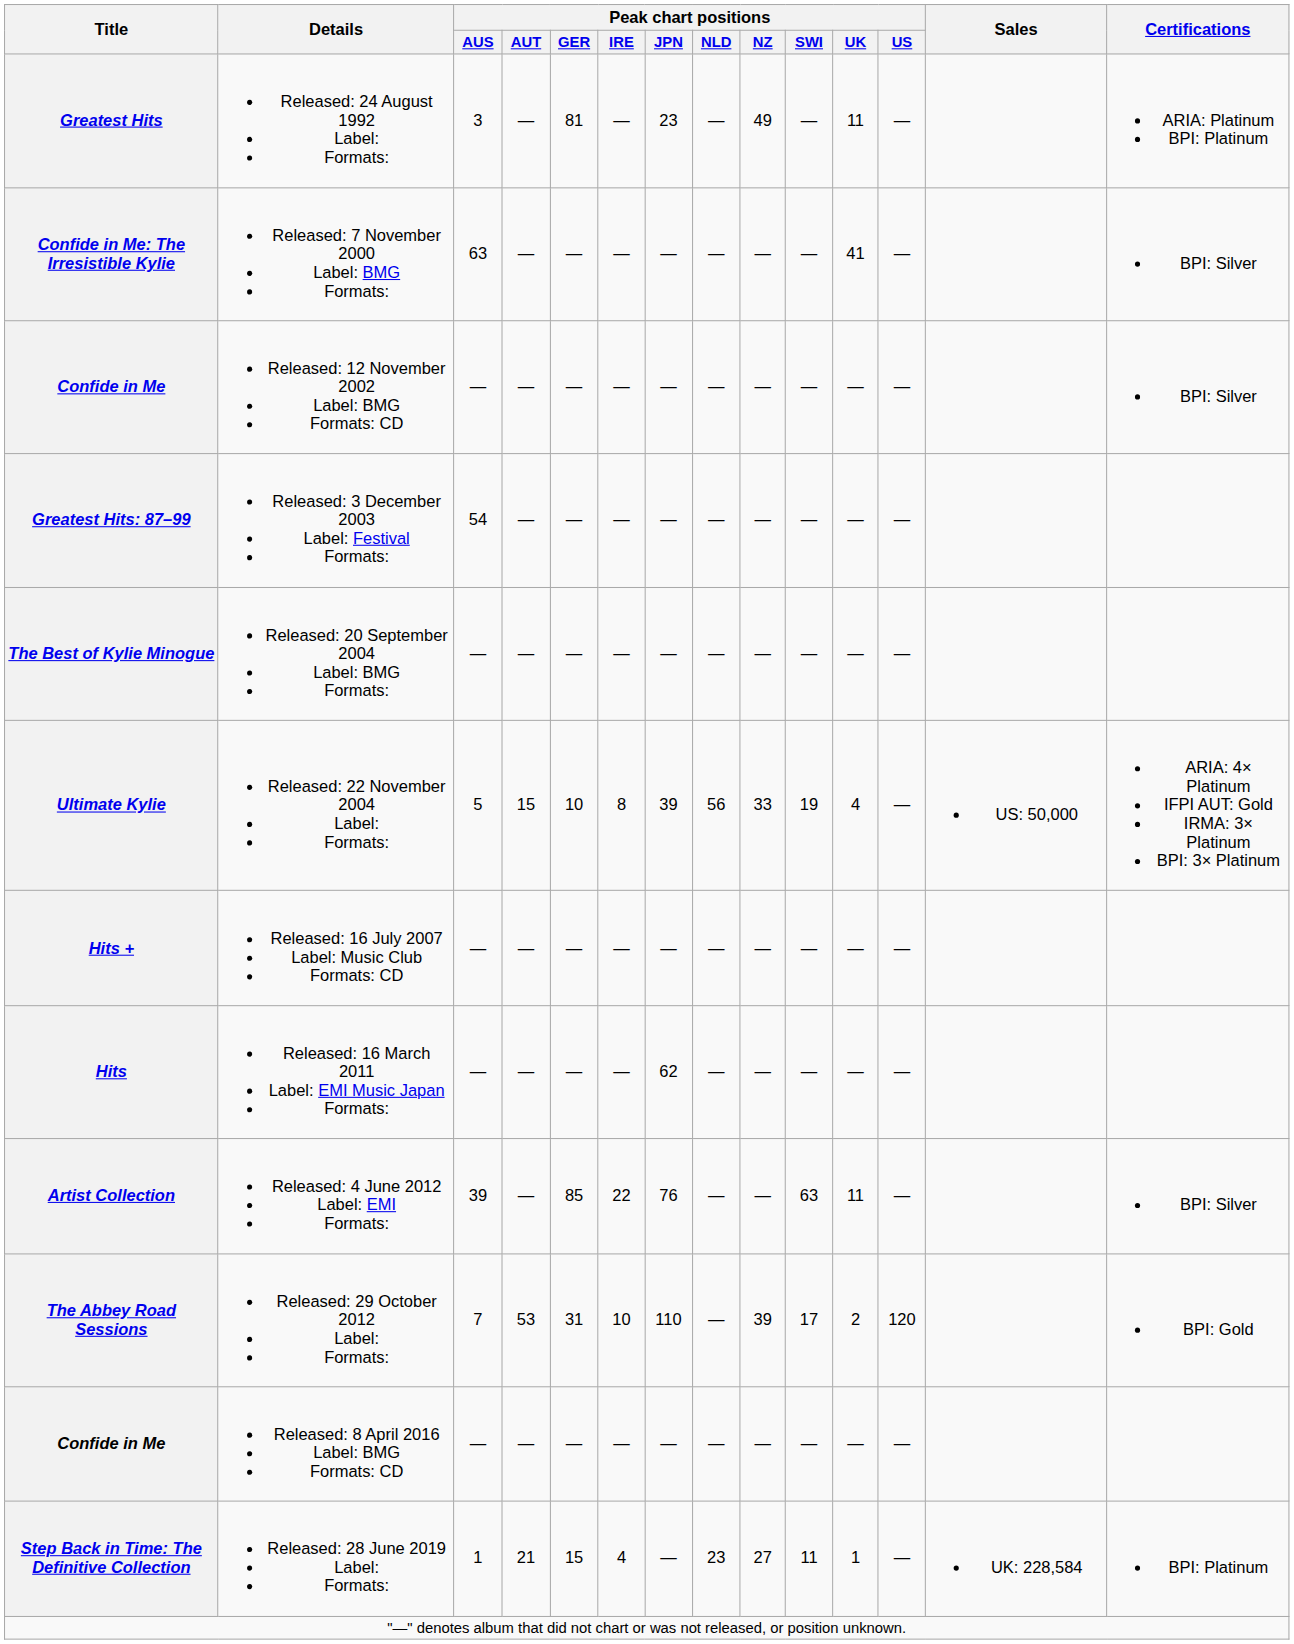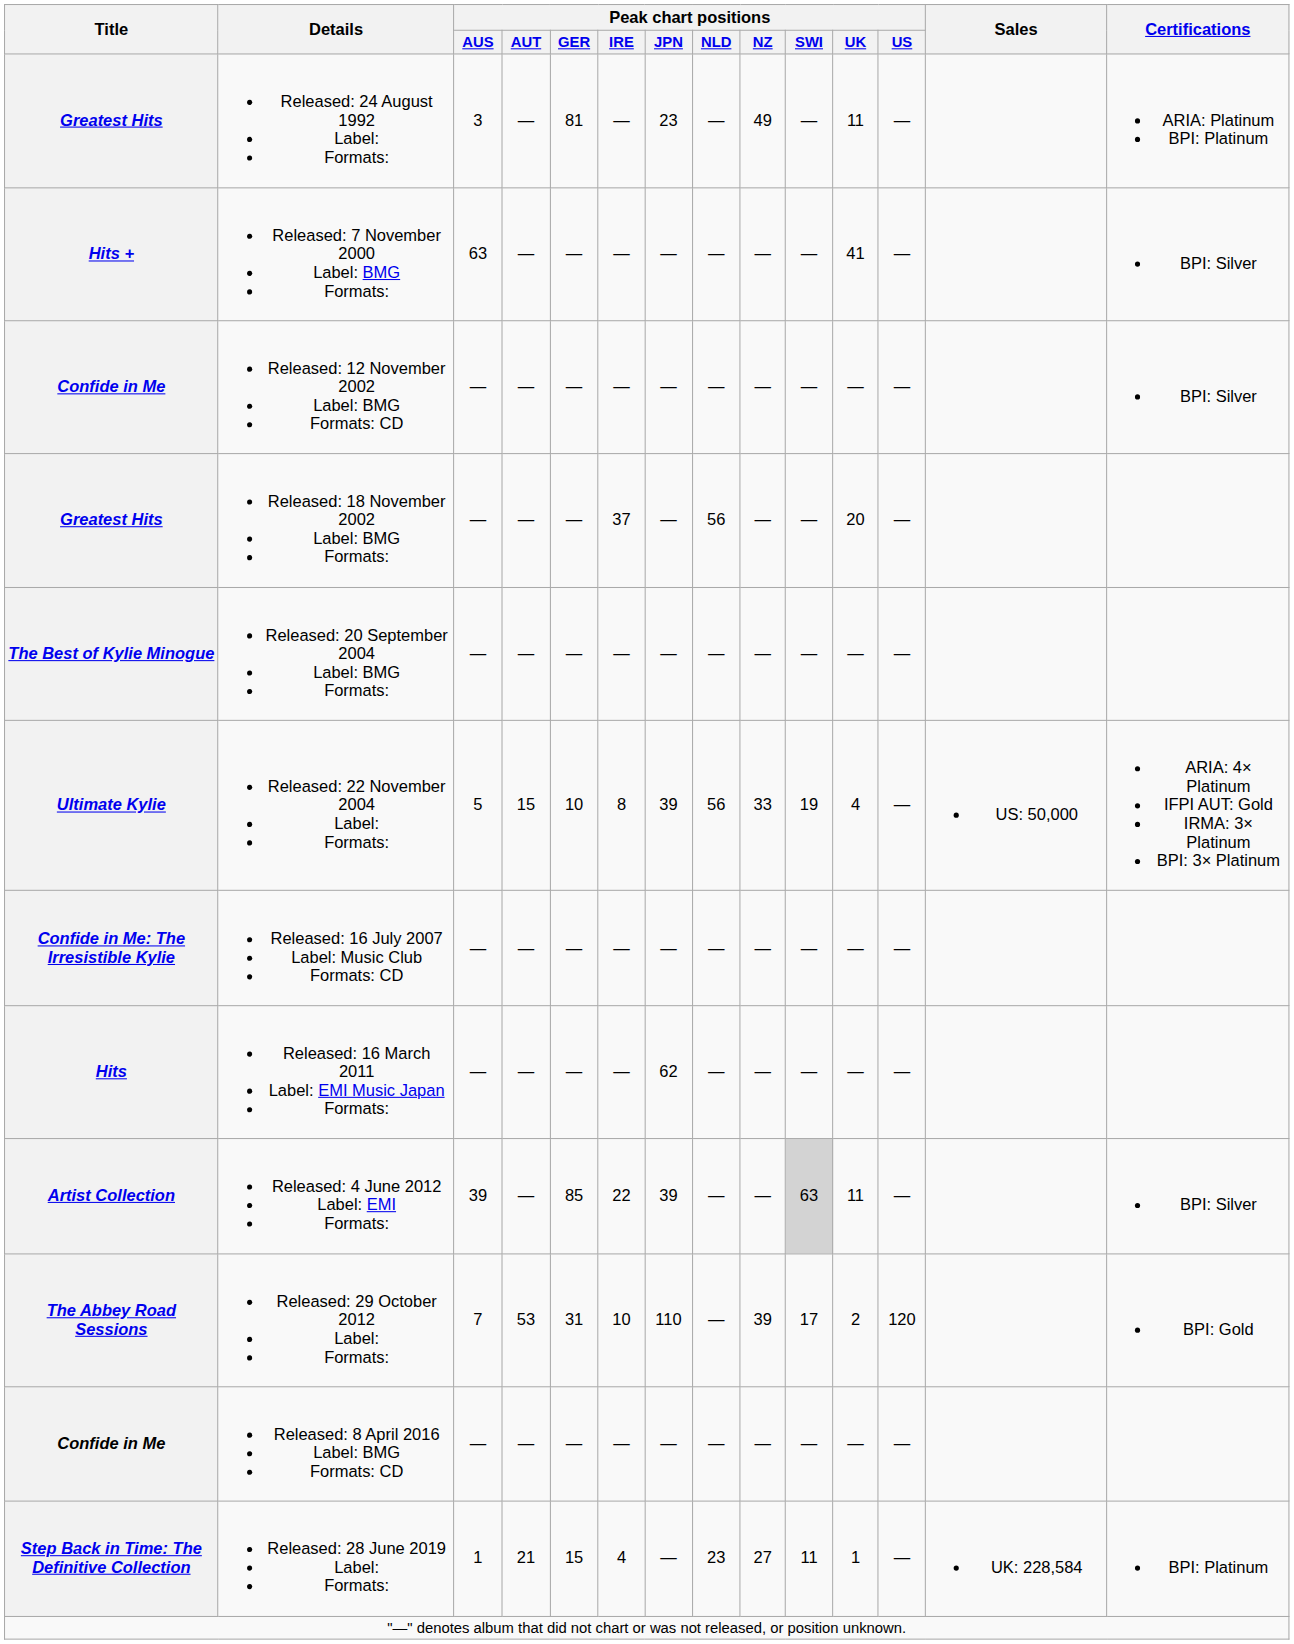 <table class="wikitable plainrowheaders" style="text-align:center;">
 <tr>
 <th scope="col" rowspan=2 style="width:15em;">Title</th>
 <th scope="col" rowspan=2 style="width:16em;">Details</th>
 <th scope="col" colspan=10>Peak chart positions</th>
 <th scope="col" rowspan=2 style="width:12em;">Sales</th>
 <th scope="col" rowspan=2 style="width:12em;"><a href='#'>Certifications</a></th>
 </tr>
 <tr>
 <th scope="col" style="width:3em;font-size:90%;"><a href='#'>AUS</a><br></th>
 <th scope="col" style="width:3em;font-size:90%;"><a href='#'>AUT</a><br></th>
 <th scope="col" style="width:3em;font-size:90%;"><a href='#'>GER</a><br></th>
 <th scope="col" style="width:3em;font-size:90%;"><a href='#'>IRE</a><br></th>
 <th scope="col" style="width:3em;font-size:90%;"><a href='#'>JPN</a><br></th>
 <th scope="col" style="width:3em;font-size:90%;"><a href='#'>NLD</a><br></th>
 <th scope="col" style="width:3em;font-size:90%;"><a href='#'>NZ</a><br></th>
 <th scope="col" style="width:3em;font-size:90%;"><a href='#'>SWI</a><br></th>
 <th scope="col" style="width:3em;font-size:90%;"><a href='#'>UK</a><br></th>
 <th scope="col" style="width:3em;font-size:90%;"><a href='#'>US</a><br></th>
 </tr>
 <tr>
 <th scope=row><em><a href='#'>Greatest Hits</a></em></th>
 <td><br><ul><li>Released: 24 August 1992</li><li>Label: </li><li>Formats: </li></ul></td>
 <td>3</td>
 <td>—</td>
 <td>81</td>
 <td>—</td>
 <td>23</td>
 <td>—</td>
 <td>49</td>
 <td>—</td>
 <td>11</td>
 <td>—</td>
 <td></td>
 <td><br><ul><li>ARIA: Platinum</li><li>BPI: Platinum</li></ul></td>
 </tr>
 <tr>
-<th scope=row><em><a href='#'>Confide in Me: The Irresistible Kylie</a></em></th>
+<th scope=row><em><a href='#'>Hits +</a></em></th>
 <td><br><ul><li>Released: 7 November 2000</li><li>Label: <a href='#'>BMG</a></li><li>Formats: </li></ul></td>
 <td>63</td>
 <td>—</td>
 <td>—</td>
 <td>—</td>
 <td>—</td>
 <td>—</td>
 <td>—</td>
 <td>—</td>
 <td>41</td>
 <td>—</td>
 <td></td>
 <td><br><ul><li>BPI: Silver</li></ul></td>
 </tr>
 <tr>
 <th scope=row><em><a href='#'>Confide in Me</a></em></th>
 <td><br><ul><li>Released: 12 November 2002</li><li>Label: BMG</li><li>Formats: CD</li></ul></td>
 <td>—</td>
 <td>—</td>
 <td>—</td>
 <td>—</td>
 <td>—</td>
 <td>—</td>
 <td>—</td>
 <td>—</td>
 <td>—</td>
 <td>—</td>
 <td></td>
 <td><br><ul><li>BPI: Silver</li></ul></td>
 </tr>
 <tr>
-<th scope=row><em><a href='#'>Greatest Hits: 87–99</a></em></th>
-<td><br><ul><li>Released: 3 December 2003</li><li>Label: <a href='#'>Festival</a></li><li>Formats: </li></ul></td>
-<td>54</td>
+<th scope=row><em><a href='#'>Greatest Hits</a></em></th>
+<td><br><ul><li>Released: 18 November 2002</li><li>Label: BMG</li><li>Formats: </li></ul></td>
 <td>—</td>
 <td>—</td>
 <td>—</td>
+<td>37</td>
+<td>—</td>
+<td>56</td>
 <td>—</td>
 <td>—</td>
-<td>—</td>
-<td>—</td>
-<td>—</td>
+<td>20</td>
 <td>—</td>
 <td></td>
 <td></td>
 </tr>
 <tr>
 <th scope=row><em><a href='#'>The Best of Kylie Minogue</a></em></th>
 <td><br><ul><li>Released: 20 September 2004</li><li>Label: BMG</li><li>Formats: </li></ul></td>
 <td>—</td>
 <td>—</td>
 <td>—</td>
 <td>—</td>
 <td>—</td>
 <td>—</td>
 <td>—</td>
 <td>—</td>
 <td>—</td>
 <td>—</td>
 <td></td>
 <td></td>
 </tr>
 <tr>
 <th scope=row><em><a href='#'>Ultimate Kylie</a></em></th>
 <td><br><ul><li>Released: 22 November 2004</li><li>Label: </li><li>Formats: </li></ul></td>
 <td>5</td>
 <td>15</td>
 <td>10</td>
 <td>8</td>
 <td>39</td>
 <td>56</td>
 <td>33</td>
 <td>19</td>
 <td>4</td>
 <td>—</td>
 <td><br><ul><li>US: 50,000</li></ul></td>
 <td><br><ul><li>ARIA: 4× Platinum</li><li>IFPI AUT: Gold</li><li>IRMA: 3× Platinum</li><li>BPI: 3× Platinum</li></ul></td>
 </tr>
 <tr>
-<th scope=row><em><a href='#'>Hits +</a></em></th>
+<th scope=row><em><a href='#'>Confide in Me: The Irresistible Kylie</a></em></th>
 <td><br><ul><li>Released: 16 July 2007</li><li>Label: Music Club</li><li>Formats: CD</li></ul></td>
 <td>—</td>
 <td>—</td>
 <td>—</td>
 <td>—</td>
 <td>—</td>
 <td>—</td>
 <td>—</td>
 <td>—</td>
 <td>—</td>
 <td>—</td>
 <td></td>
 <td></td>
 </tr>
 <tr>
 <th scope=row><em><a href='#'>Hits</a></em></th>
 <td><br><ul><li>Released: 16 March 2011</li><li>Label: <a href='#'>EMI Music Japan</a></li><li>Formats: </li></ul></td>
 <td>—</td>
 <td>—</td>
 <td>—</td>
 <td>—</td>
 <td>62</td>
 <td>—</td>
 <td>—</td>
 <td>—</td>
 <td>—</td>
 <td>—</td>
 <td></td>
 <td></td>
 </tr>
 <tr>
 <th scope=row><em><a href='#'>Artist Collection</a></em></th>
 <td><br><ul><li>Released: 4 June 2012</li><li>Label: <a href='#'>EMI</a></li><li>Formats: </li></ul></td>
 <td>39</td>
 <td>—</td>
 <td>85</td>
 <td>22</td>
-<td>76</td>
+<td>39</td>
 <td>—</td>
 <td>—</td>
-<td>63</td>
+<td style="background: lightgrey;">63</td>
 <td>11</td>
 <td>—</td>
 <td></td>
 <td><br><ul><li>BPI: Silver</li></ul></td>
 </tr>
 <tr>
 <th scope=row><em><a href='#'>The Abbey Road Sessions</a></em></th>
 <td><br><ul><li>Released: 29 October 2012</li><li>Label: </li><li>Formats: </li></ul></td>
 <td>7</td>
 <td>53</td>
 <td>31</td>
 <td>10</td>
 <td>110</td>
 <td>—</td>
 <td>39</td>
 <td>17</td>
 <td>2</td>
 <td>120</td>
 <td></td>
 <td><br><ul><li>BPI: Gold</li></ul></td>
 </tr>
 <tr>
 <th scope=row><em>Confide in Me</em></th>
 <td><br><ul><li>Released: 8 April 2016</li><li>Label: BMG</li><li>Formats: CD</li></ul></td>
 <td>—</td>
 <td>—</td>
 <td>—</td>
 <td>—</td>
 <td>—</td>
 <td>—</td>
 <td>—</td>
 <td>—</td>
 <td>—</td>
 <td>—</td>
 <td></td>
 <td></td>
 </tr>
 <tr>
 <th scope=row><em><a href='#'>Step Back in Time: The Definitive Collection</a></em></th>
 <td><br><ul><li>Released: 28 June 2019</li><li>Label: </li><li>Formats: </li></ul></td>
 <td>1</td>
 <td>21</td>
 <td>15</td>
 <td>4</td>
 <td>—</td>
 <td>23</td>
 <td>27</td>
 <td>11</td>
 <td>1</td>
 <td>—</td>
 <td><br><ul><li>UK: 228,584</li></ul></td>
 <td><br><ul><li>BPI: Platinum</li></ul></td>
 </tr>
 <tr>
 <td colspan=14 style="font-size:90%">"—" denotes album that did not chart or was not released, or position unknown.</td>
 </tr>
 </table>
